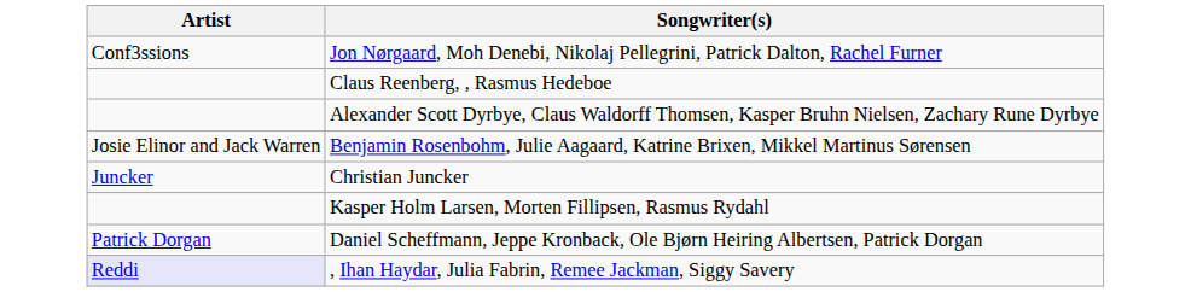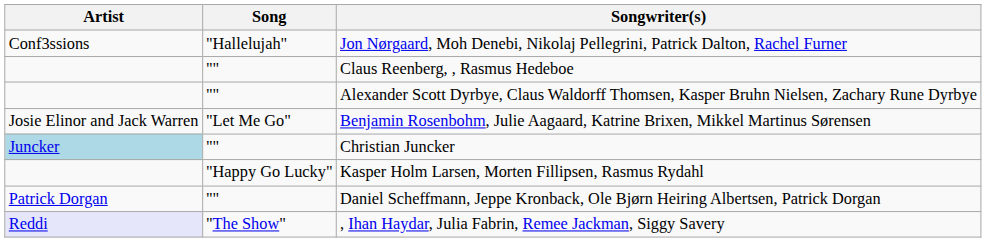 <table class="sortable wikitable" style="margin: 1em auto 1em auto; text-align:center">
 <tr>
 <th>Artist</th>
+<th>Song</th>
 <th class="unsortable">Songwriter(s)</th>
 </tr>
 <tr>
 <td align="left">Conf3ssions</td>
+<td align="left">"Hallelujah"</td>
 <td align="left"><a href='#'>Jon Nørgaard</a>, Moh Denebi, Nikolaj Pellegrini, Patrick Dalton, <a href='#'>Rachel Furner</a></td>
 </tr>
 <tr>
 <td align="left"></td>
+<td align="left">""</td>
 <td align="left">Claus Reenberg, , Rasmus Hedeboe</td>
 </tr>
 <tr>
 <td align="left"></td>
+<td align="left">""</td>
 <td align="left">Alexander Scott Dyrbye, Claus Waldorff Thomsen, Kasper Bruhn Nielsen, Zachary Rune Dyrbye</td>
 </tr>
 <tr>
 <td align="left">Josie Elinor and Jack Warren</td>
+<td align="left">"Let Me Go"</td>
 <td align="left"><a href='#'>Benjamin Rosenbohm</a>, Julie Aagaard, Katrine Brixen, Mikkel Martinus Sørensen</td>
 </tr>
 <tr>
-<td align="left"><a href='#'>Juncker</a></td>
+<td align="left" style="background: lightblue;"><a href='#'>Juncker</a></td>
+<td align="left">""</td>
 <td align="left">Christian Juncker</td>
 </tr>
 <tr>
 <td align="left"></td>
+<td align="left">"Happy Go Lucky"</td>
 <td align="left">Kasper Holm Larsen, Morten Fillipsen, Rasmus Rydahl</td>
 </tr>
 <tr>
 <td align="left"><a href='#'>Patrick Dorgan</a></td>
+<td align="left">""</td>
 <td align="left">Daniel Scheffmann, Jeppe Kronback, Ole Bjørn Heiring Albertsen, Patrick Dorgan</td>
 </tr>
 <tr>
 <td align="left" style="background: lavender;"><a href='#'>Reddi</a></td>
+<td align="left">"<a href='#'>The Show</a>"</td>
 <td align="left">, <a href='#'>Ihan Haydar</a>, Julia Fabrin, <a href='#'>Remee Jackman</a>, Siggy Savery</td>
 </tr>
 </table>
